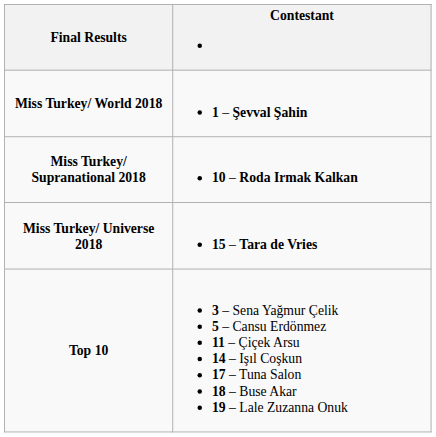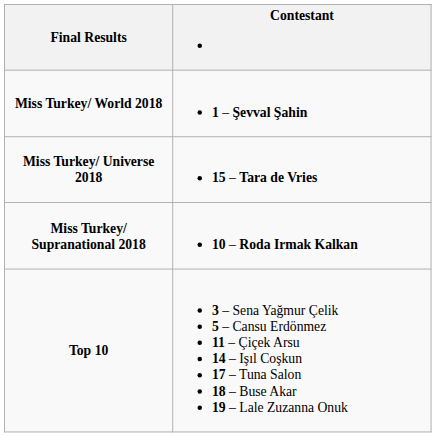 <table class="wikitable sortable" style="font-size:95%;">
 <tr>
 <th width="180">Final Results</th>
 <th width="280">Contestant<br><ul><li></li></ul></th>
 </tr>
 <tr>
 <td style="text-align:center;"><strong>Miss Turkey/ World 2018</strong></td>
 <td><br><ul><li><strong>1</strong> – <strong>Şevval Şahin</strong></li></ul></td>
 </tr>
 <tr>
+<td style="text-align:center;"><strong>Miss Turkey/ Universe 2018</strong></td>
+<td><br><ul><li><strong>15</strong> – <strong>Tara de Vries</strong></li></ul></td>
+</tr>
+<tr>
 <td style="text-align:center;"><strong>Miss Turkey/ Supranational 2018</strong></td>
 <td><br><ul><li><strong>10</strong> – <strong>Roda Irmak Kalkan</strong></li></ul></td>
-</tr>
-<tr>
-<td style="text-align:center;"><strong>Miss Turkey/ Universe 2018</strong></td>
-<td><br><ul><li><strong>15</strong> – <strong>Tara de Vries</strong></li></ul></td>
 </tr>
 <tr>
 <td style="text-align:center;"><strong>Top 10</strong></td>
 <td><br><ul><li><strong>3</strong> – Sena Yağmur Çelik</li><li><strong>5</strong> – Cansu Erdönmez</li><li><strong>11</strong> – Çiçek Arsu</li><li><strong>14</strong> – Işıl Coşkun</li><li><strong>17</strong> – Tuna Salon</li><li><strong>18</strong> – Buse Akar</li><li><strong>19</strong> – Lale Zuzanna Onuk</li></ul></td>
 </tr>
 </table>
